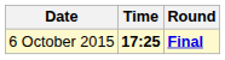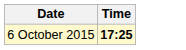 <table class="wikitable">
 <tr>
 <th>Date</th>
 <th>Time</th>
-<th>Round</th>
 </tr>
 <tr style=background:lemonchiffon>
 <td>6 October 2015</td>
 <td><strong>17:25</strong></td>
-<td><strong><a href='#'>Final</a></strong></td>
 </tr>
 </table>
